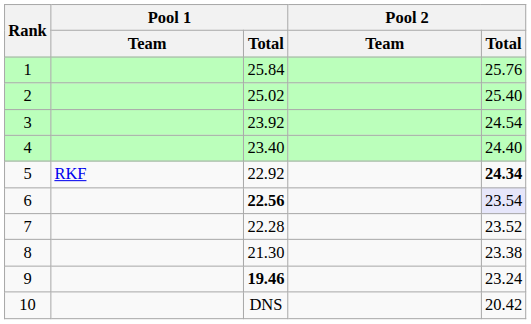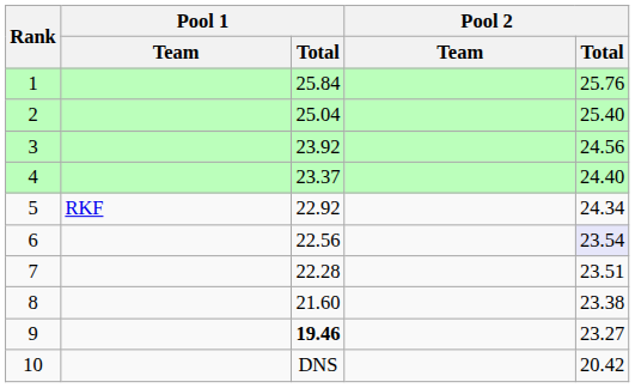 <table class="wikitable" style="text-align:center;">
 <tr>
 <th rowspan=2>Rank</th>
 <th colspan=2>Pool 1</th>
 <th colspan=2>Pool 2</th>
 </tr>
 <tr>
 <th width=180>Team</th>
 <th>Total</th>
 <th width=180>Team</th>
 <th>Total</th>
 </tr>
 <tr bgcolor=bbffbb>
 <td>1</td>
 <td align=left></td>
 <td>25.84</td>
 <td align=left></td>
 <td>25.76</td>
 </tr>
 <tr bgcolor=bbffbb>
 <td>2</td>
 <td align=left></td>
-<td>25.02</td>
+<td>25.04</td>
 <td align=left></td>
 <td>25.40</td>
 </tr>
 <tr bgcolor=bbffbb>
 <td>3</td>
 <td align=left></td>
 <td>23.92</td>
 <td align=left></td>
-<td>24.54</td>
+<td>24.56</td>
 </tr>
 <tr bgcolor=bbffbb>
 <td>4</td>
 <td align=left></td>
-<td>23.40</td>
+<td>23.37</td>
 <td align=left></td>
 <td>24.40</td>
 </tr>
 <tr>
 <td>5</td>
 <td align=left> <a href='#'>RKF</a></td>
 <td>22.92</td>
 <td align=left></td>
-<td><strong>24.34</strong></td>
+<td>24.34</td>
 </tr>
 <tr>
 <td>6</td>
 <td align=left></td>
-<td><strong>22.56</strong></td>
+<td>22.56</td>
 <td align=left></td>
 <td style="background: lavender;">23.54</td>
 </tr>
 <tr>
 <td>7</td>
 <td align=left></td>
 <td>22.28</td>
 <td align=left></td>
-<td>23.52</td>
+<td>23.51</td>
 </tr>
 <tr>
 <td>8</td>
 <td align=left></td>
-<td>21.30</td>
+<td>21.60</td>
 <td align=left></td>
 <td>23.38</td>
 </tr>
 <tr>
 <td>9</td>
 <td align=left></td>
 <td><strong>19.46</strong></td>
 <td align=left></td>
-<td>23.24</td>
+<td>23.27</td>
 </tr>
 <tr>
 <td>10</td>
 <td align=left></td>
 <td>DNS</td>
 <td align=left></td>
 <td>20.42</td>
 </tr>
 </table>
